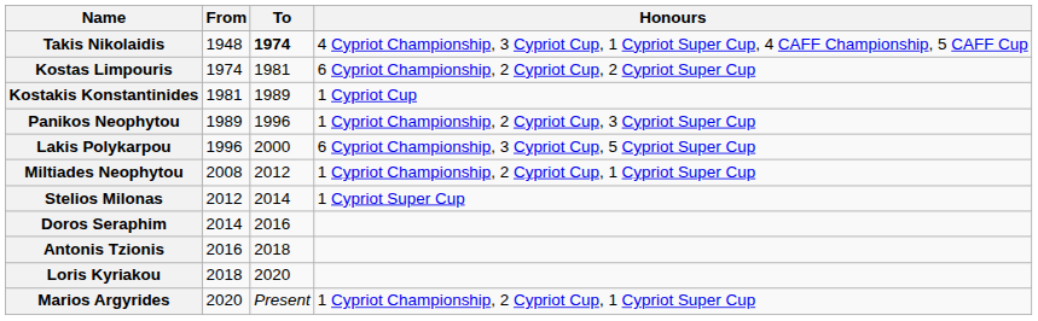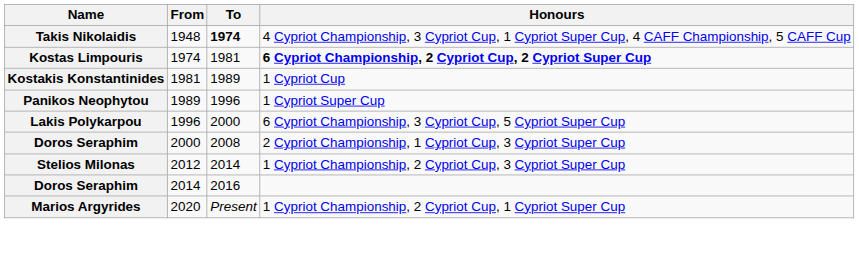 <table class="wikitable plainrowheaders sortable" style="text-align: left;">
 <tr>
 <th scope=col>Name</th>
 <th scope=col>From</th>
 <th scope=col class="unsortable">To</th>
 <th scope=col class="unsortable">Honours</th>
 </tr>
 <tr>
 <th scope=row>Takis Nikolaidis</th>
 <td align=left>1948</td>
 <td align=left><strong>1974</strong></td>
 <td>4 <a href='#'>Cypriot Championship</a>, 3 <a href='#'>Cypriot Cup</a>, 1 <a href='#'>Cypriot Super Cup</a>, 4 <a href='#'>CAFF Championship</a>, 5 <a href='#'>CAFF Cup</a></td>
 </tr>
 <tr>
 <th scope=row>Kostas Limpouris</th>
 <td align=left>1974</td>
 <td align=left>1981</td>
-<td>6 <a href='#'>Cypriot Championship</a>, 2 <a href='#'>Cypriot Cup</a>, 2 <a href='#'>Cypriot Super Cup</a></td>
+<td><strong>6 <a href='#'>Cypriot Championship</a>, 2 <a href='#'>Cypriot Cup</a>, 2 <a href='#'>Cypriot Super Cup</a></strong></td>
 </tr>
 <tr>
 <th scope=row>Kostakis Konstantinides</th>
 <td align=left>1981</td>
 <td align=left>1989</td>
 <td>1 <a href='#'>Cypriot Cup</a></td>
 </tr>
 <tr>
 <th scope=row>Panikos Neophytou</th>
 <td align=left>1989</td>
 <td align=left>1996</td>
-<td>1 <a href='#'>Cypriot Championship</a>, 2 <a href='#'>Cypriot Cup</a>, 3 <a href='#'>Cypriot Super Cup</a></td>
+<td>1 <a href='#'>Cypriot Super Cup</a></td>
 </tr>
 <tr>
 <th scope=row>Lakis Polykarpou</th>
 <td align=left>1996</td>
 <td align=left>2000</td>
 <td>6 <a href='#'>Cypriot Championship</a>, 3 <a href='#'>Cypriot Cup</a>, 5 <a href='#'>Cypriot Super Cup</a></td>
 </tr>
 <tr>
-<th scope=row>Miltiades Neophytou</th>
+<th scope=row>Doros Seraphim</th>
+<td align=left>2000</td>
 <td align=left>2008</td>
-<td align=left>2012</td>
-<td>1 <a href='#'>Cypriot Championship</a>, 2 <a href='#'>Cypriot Cup</a>, 1 <a href='#'>Cypriot Super Cup</a></td>
+<td>2 <a href='#'>Cypriot Championship</a>, 1 <a href='#'>Cypriot Cup</a>, 3 <a href='#'>Cypriot Super Cup</a></td>
 </tr>
 <tr>
 <th scope=row>Stelios Milonas</th>
 <td align=left>2012</td>
 <td align=left>2014</td>
-<td>1 <a href='#'>Cypriot Super Cup</a></td>
+<td>1 <a href='#'>Cypriot Championship</a>, 2 <a href='#'>Cypriot Cup</a>, 3 <a href='#'>Cypriot Super Cup</a></td>
 </tr>
 <tr>
 <th scope=row>Doros Seraphim</th>
 <td align=left>2014</td>
 <td align=left>2016</td>
-<td></td>
-</tr>
-<tr>
-<th scope=row>Antonis Tzionis</th>
-<td align=left>2016</td>
-<td align=left>2018</td>
-<td></td>
-</tr>
-<tr>
-<th scope=row>Loris Kyriakou</th>
-<td align=left>2018</td>
-<td align=left>2020</td>
 <td></td>
 </tr>
 <tr>
 <th scope=row>Marios Argyrides</th>
 <td align=left>2020</td>
 <td align=left><em>Present</em></td>
 <td>1 <a href='#'>Cypriot Championship</a>, 2 <a href='#'>Cypriot Cup</a>, 1 <a href='#'>Cypriot Super Cup</a></td>
 </tr>
 </table>
